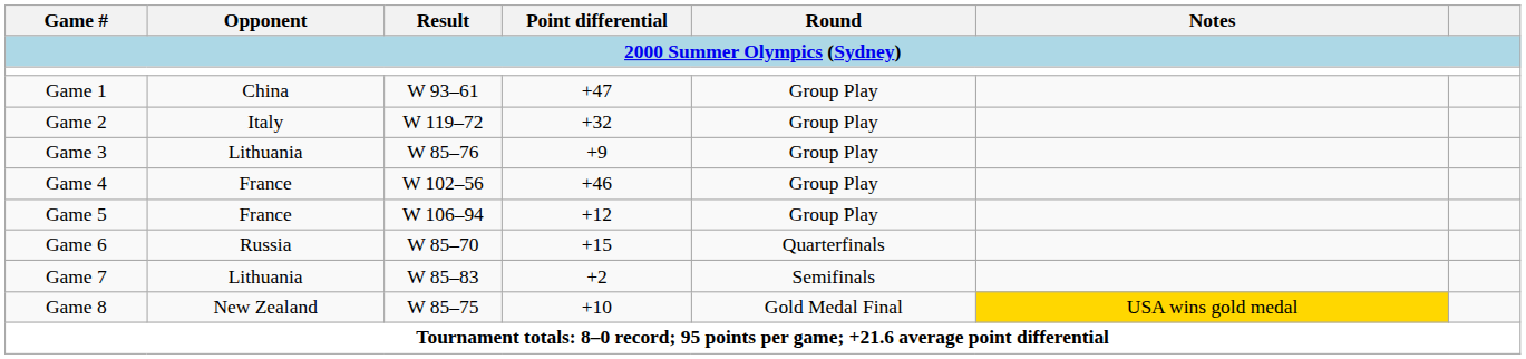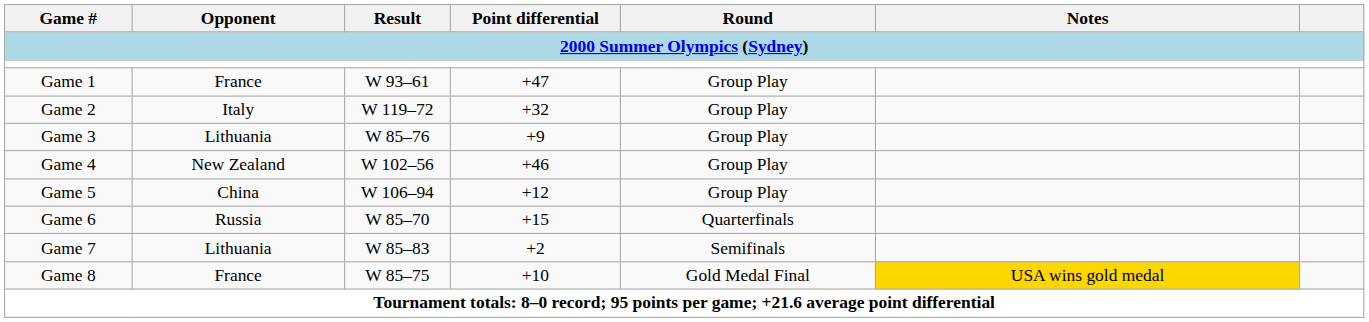 <table class="wikitable">
 <tr>
 <th width=6%>Game #</th>
 <th width=10%>Opponent</th>
 <th width=05%>Result</th>
 <th width=8%>Point differential</th>
 <th width=12%>Round</th>
 <th width=20%>Notes</th>
 <th width=3%></th>
 </tr>
 <tr>
 <td colspan="7"  style="text-align:center; background:lightblue;"><span><strong><a href='#'>2000 Summer Olympics</a> (<a href='#'>Sydney</a>)</strong></span></td>
 </tr>
 <tr>
 <td colspan="7"  style="text-align:center; background:white;"></td>
 </tr>
 <tr>
 <td align=center>Game 1</td>
-<td align=center>China</td>
+<td align=center>France</td>
 <td align=center>W 93–61</td>
 <td align=center>+47</td>
 <td align=center>Group Play</td>
 <td align=center></td>
 <td align=center></td>
 </tr>
 <tr>
 <td align=center>Game 2</td>
 <td align=center>Italy</td>
 <td align=center>W 119–72</td>
 <td align=center>+32</td>
 <td align=center>Group Play</td>
 <td align=center></td>
 <td align=center></td>
 </tr>
 <tr>
 <td align=center>Game 3</td>
 <td align=center>Lithuania</td>
 <td align=center>W 85–76</td>
 <td align=center>+9</td>
 <td align=center>Group Play</td>
 <td align=center></td>
 <td align=center></td>
 </tr>
 <tr>
 <td align=center>Game 4</td>
-<td align=center>France</td>
+<td align=center>New Zealand</td>
 <td align=center>W 102–56</td>
 <td align=center>+46</td>
 <td align=center>Group Play</td>
 <td align=center></td>
 <td align=center></td>
 </tr>
 <tr>
 <td align=center>Game 5</td>
-<td align=center>France</td>
+<td align=center>China</td>
 <td align=center>W 106–94</td>
 <td align=center>+12</td>
 <td align=center>Group Play</td>
 <td align=center></td>
 <td align=center></td>
 </tr>
 <tr>
 <td align=center>Game 6</td>
 <td align=center>Russia</td>
 <td align=center>W 85–70</td>
 <td align=center>+15</td>
 <td align=center>Quarterfinals</td>
 <td align=center></td>
 <td align=center></td>
 </tr>
 <tr>
 <td align=center>Game 7</td>
 <td align=center>Lithuania</td>
 <td align=center>W 85–83</td>
 <td align=center>+2</td>
 <td align=center>Semifinals</td>
 <td align=center></td>
 <td align=center></td>
 </tr>
 <tr>
 <td align=center>Game 8</td>
-<td align=center>New Zealand</td>
+<td align=center>France</td>
 <td align=center>W 85–75</td>
 <td align=center>+10</td>
 <td align=center>Gold Medal Final</td>
 <td style="text-align:center; background:gold;">USA wins gold medal </td>
 <td align=center></td>
 </tr>
 <tr>
 <td colspan="7"  style="text-align:center; background:white;"><span><strong>Tournament totals: 8–0 record; 95 points per game; +21.6 average point differential</strong></span></td>
 </tr>
 </table>
